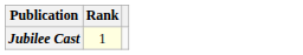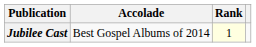 <table class="wikitable sortable plainrowheaders" style="text-align:center">
 <tr>
 <th scope="col">Publication</th>
+<th scope="col">Accolade</th>
 <th scope="col">Rank</th>
 <th scope="col" class="unsortable"></th>
 </tr>
 <tr>
 <th scope="row"><em>Jubilee Cast</em></th>
+<td>Best Gospel Albums of 2014</td>
 <td style="background: lightyellow;">1</td>
 <td></td>
 </tr>
 </table>
